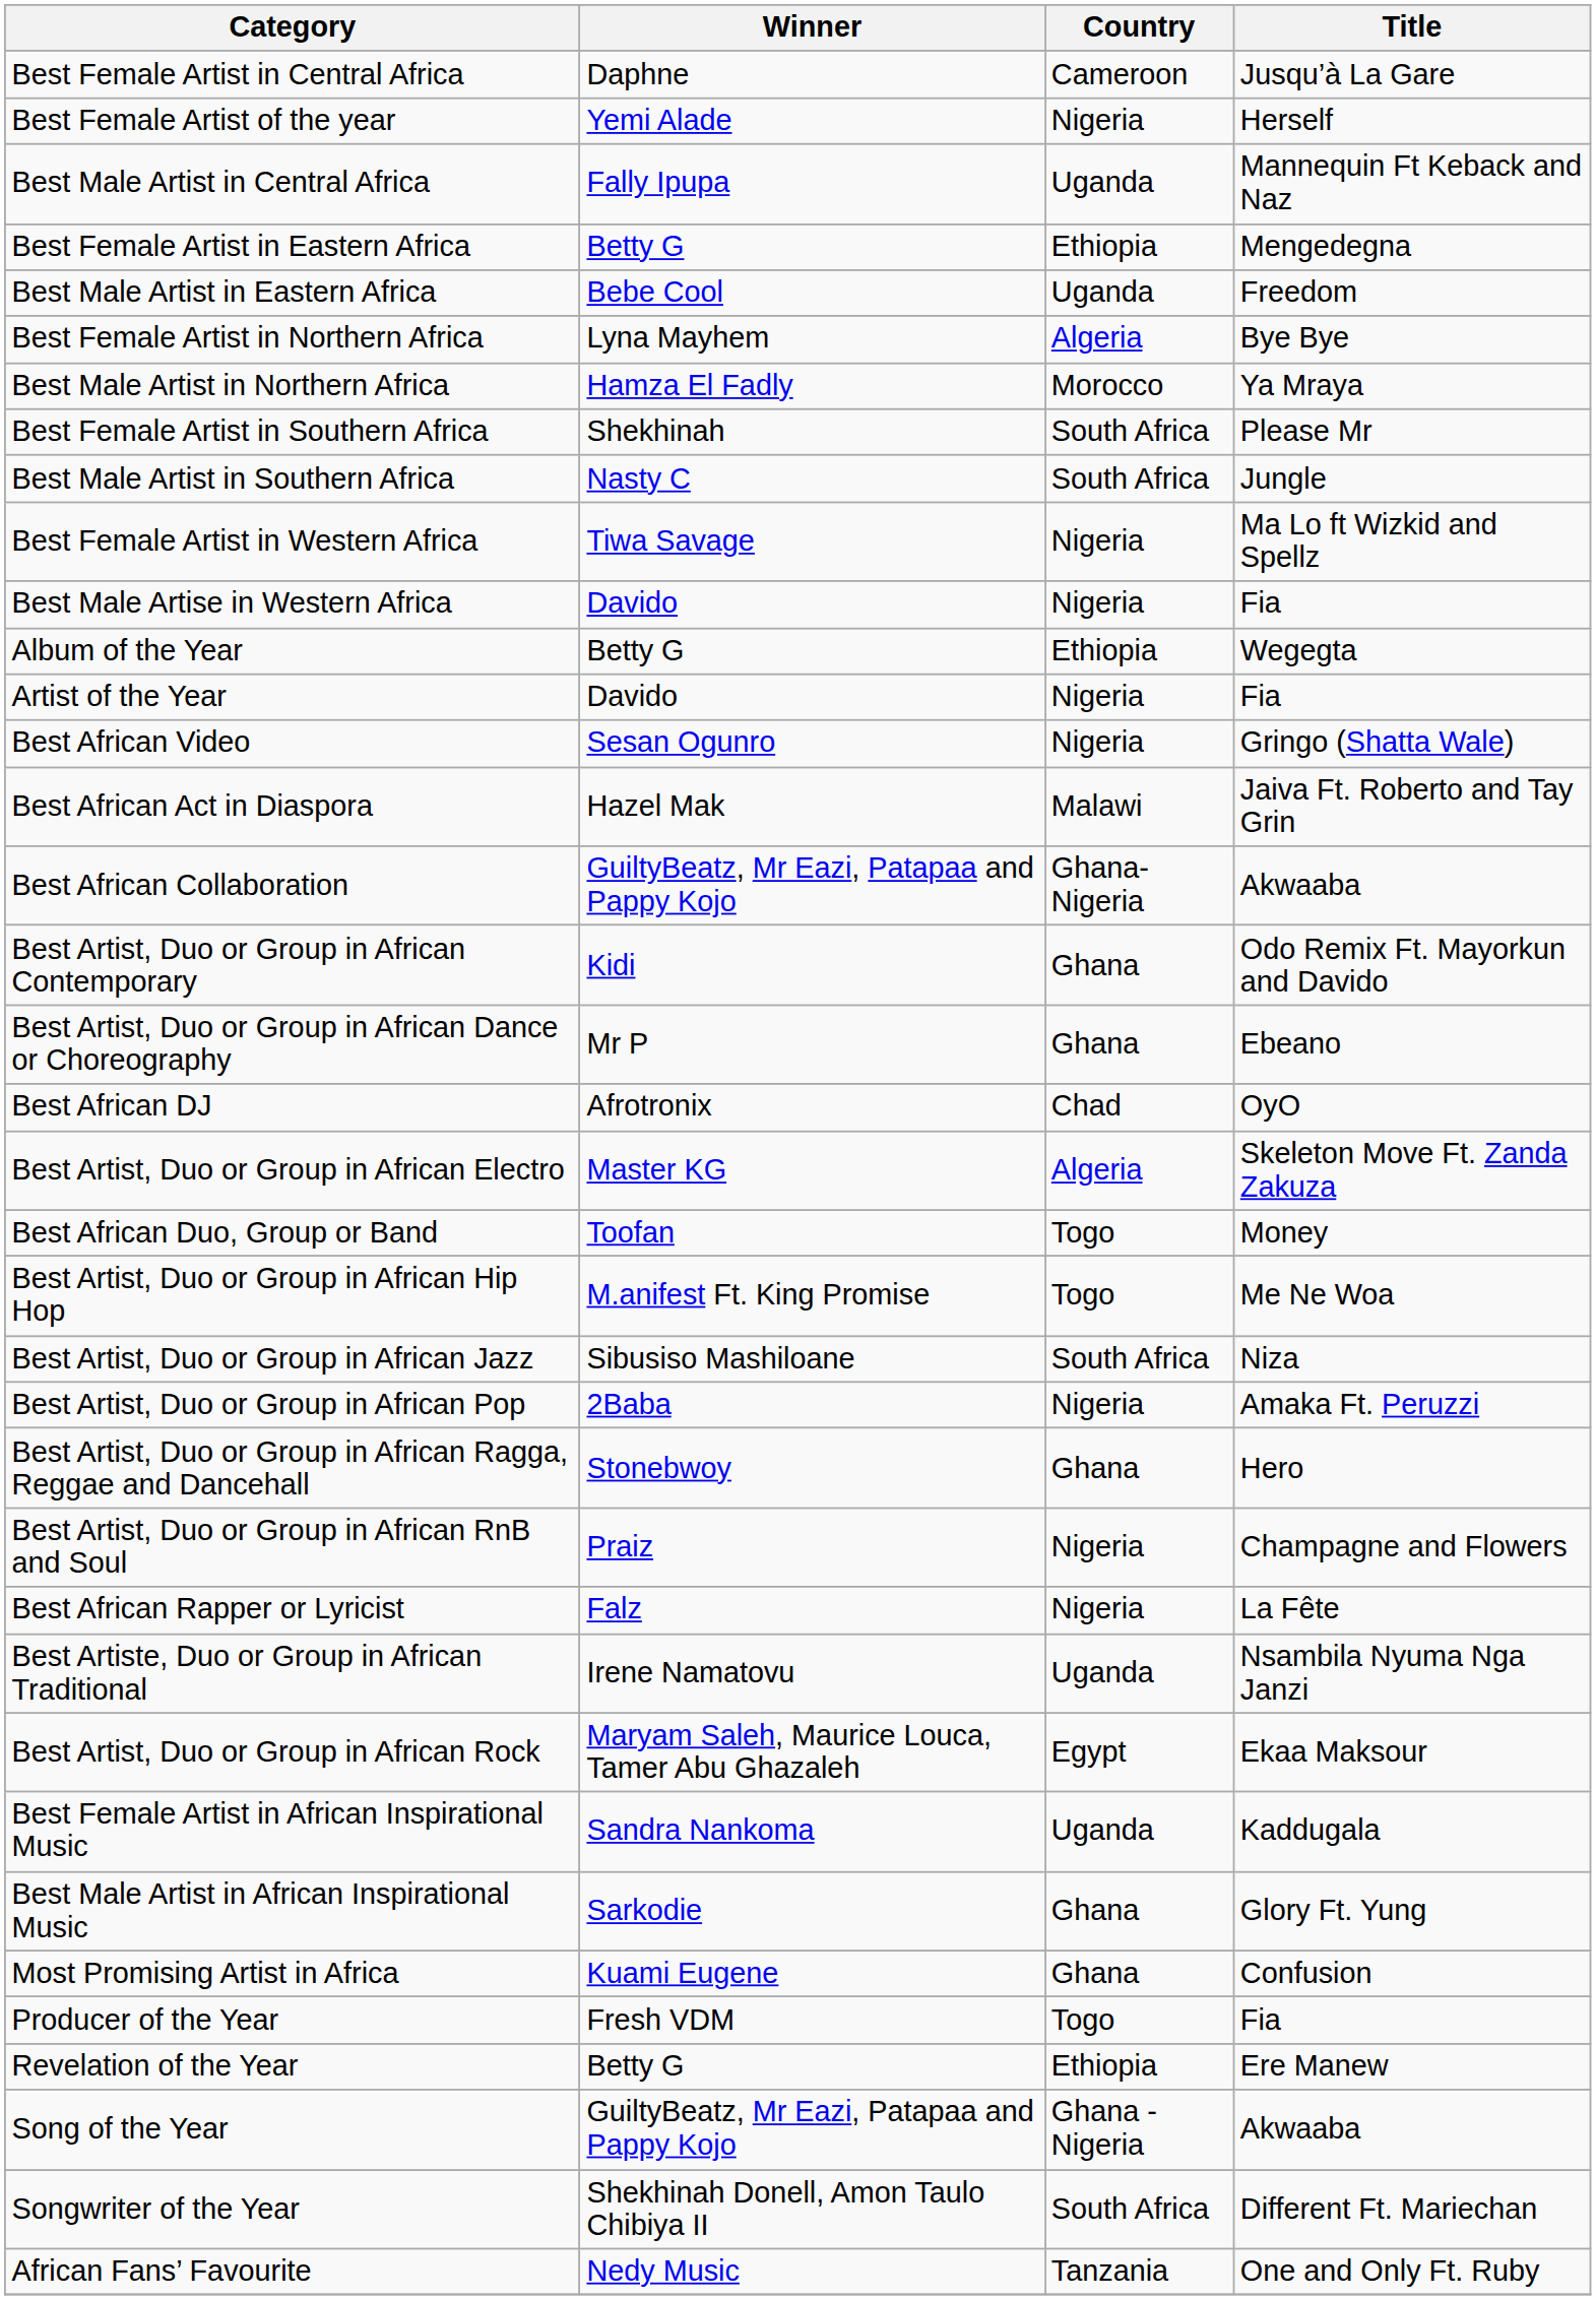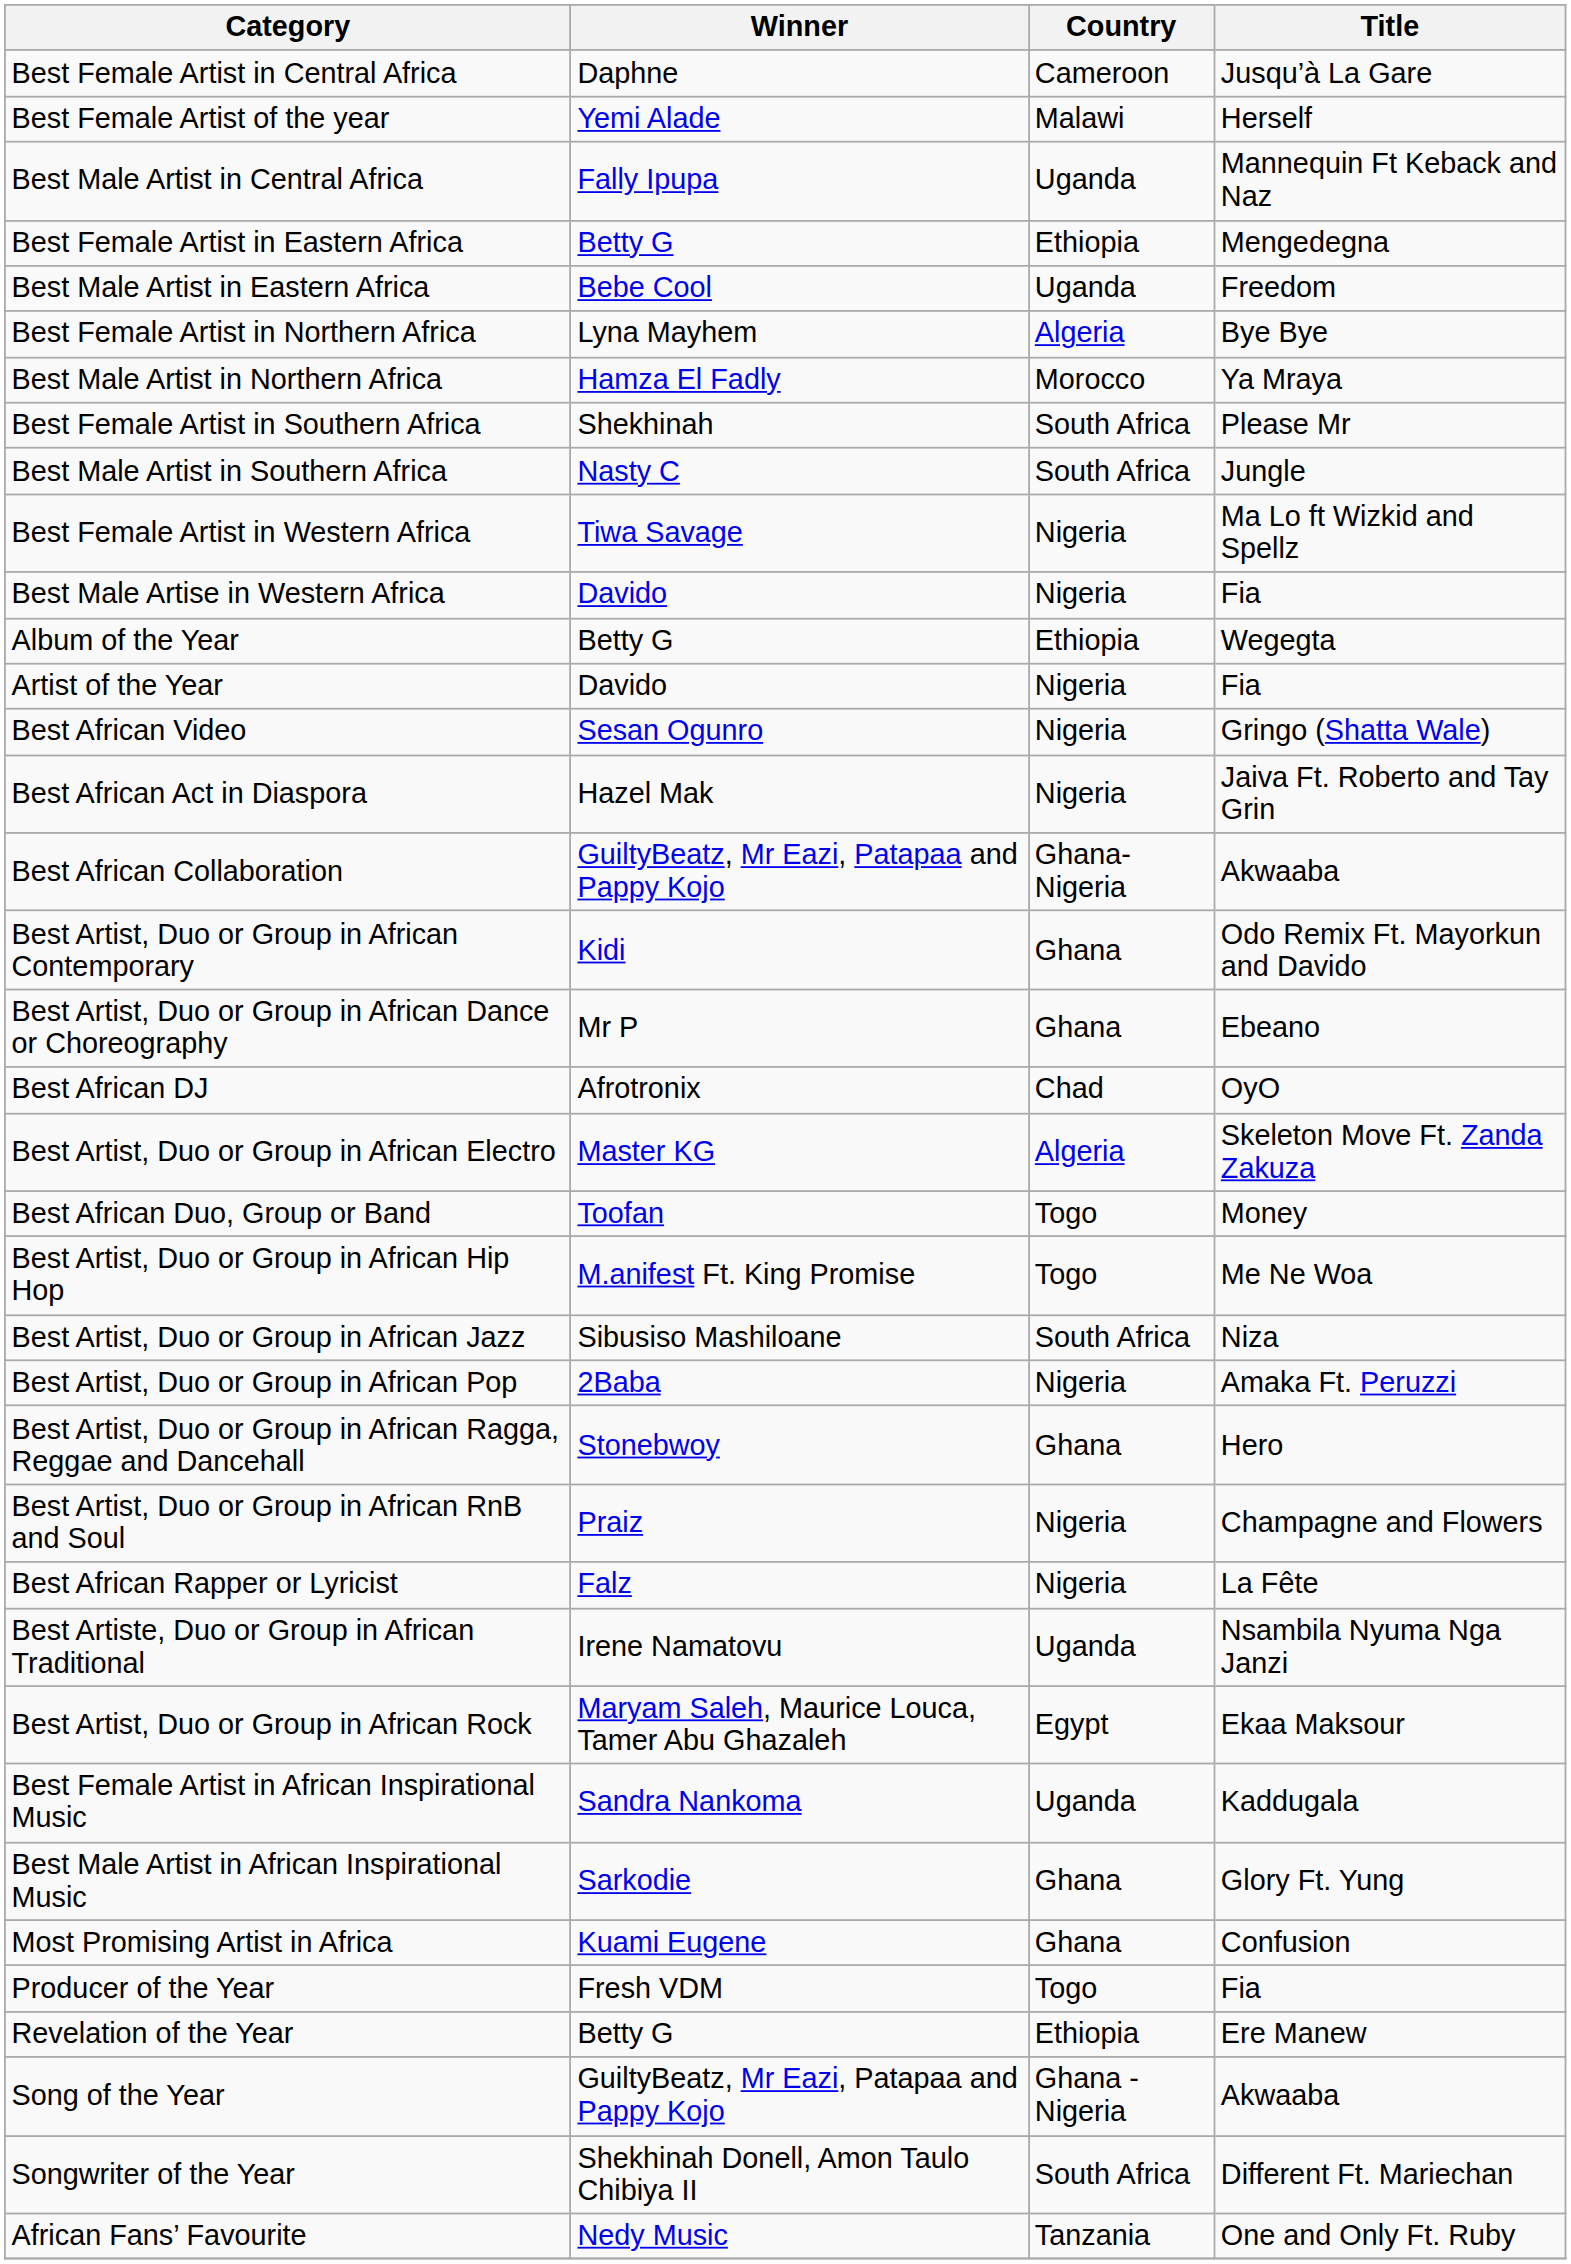 <table class="wikitable">
 <tr>
 <th>Category</th>
 <th>Winner</th>
 <th>Country</th>
 <th>Title</th>
 </tr>
 <tr>
 <td>Best Female Artist in Central Africa</td>
 <td>Daphne</td>
 <td>Cameroon</td>
 <td>Jusqu’à La Gare</td>
 </tr>
 <tr>
 <td>Best Female Artist of the year</td>
 <td><a href='#'>Yemi Alade</a></td>
-<td>Nigeria</td>
+<td>Malawi</td>
 <td>Herself</td>
 </tr>
 <tr>
 <td>Best Male Artist in Central Africa</td>
 <td><a href='#'>Fally Ipupa</a></td>
 <td>Uganda</td>
 <td>Mannequin Ft Keback and Naz</td>
 </tr>
 <tr>
 <td>Best Female Artist in Eastern Africa</td>
 <td><a href='#'>Betty G</a></td>
 <td>Ethiopia</td>
 <td>Mengedegna</td>
 </tr>
 <tr>
 <td>Best Male Artist in Eastern Africa</td>
 <td><a href='#'>Bebe Cool</a></td>
 <td>Uganda</td>
 <td>Freedom</td>
 </tr>
 <tr>
 <td>Best Female Artist in Northern Africa</td>
 <td>Lyna Mayhem</td>
 <td><a href='#'>Algeria</a></td>
 <td>Bye Bye</td>
 </tr>
 <tr>
 <td>Best Male Artist in Northern Africa</td>
 <td><a href='#'>Hamza El Fadly</a></td>
 <td>Morocco</td>
 <td>Ya Mraya</td>
 </tr>
 <tr>
 <td>Best Female Artist in Southern Africa</td>
 <td>Shekhinah</td>
 <td>South Africa</td>
 <td>Please Mr</td>
 </tr>
 <tr>
 <td>Best Male Artist in Southern Africa</td>
 <td><a href='#'>Nasty C</a></td>
 <td>South Africa</td>
 <td>Jungle</td>
 </tr>
 <tr>
 <td>Best Female Artist in Western Africa</td>
 <td><a href='#'>Tiwa Savage</a></td>
 <td>Nigeria</td>
 <td>Ma Lo ft Wizkid and Spellz</td>
 </tr>
 <tr>
 <td>Best Male Artise in Western Africa</td>
 <td><a href='#'>Davido</a></td>
 <td>Nigeria</td>
 <td>Fia</td>
 </tr>
 <tr>
 <td>Album of the Year</td>
 <td>Betty G</td>
 <td>Ethiopia</td>
 <td>Wegegta</td>
 </tr>
 <tr>
 <td>Artist of the Year</td>
 <td>Davido</td>
 <td>Nigeria</td>
 <td>Fia</td>
 </tr>
 <tr>
 <td>Best African Video</td>
 <td><a href='#'>Sesan Ogunro</a></td>
 <td>Nigeria</td>
 <td>Gringo (<a href='#'>Shatta Wale</a>)</td>
 </tr>
 <tr>
 <td>Best African Act in Diaspora</td>
 <td>Hazel Mak</td>
-<td>Malawi</td>
+<td>Nigeria</td>
 <td>Jaiva Ft. Roberto and Tay Grin</td>
 </tr>
 <tr>
 <td>Best African Collaboration</td>
 <td><a href='#'>GuiltyBeatz</a>, <a href='#'>Mr Eazi</a>, <a href='#'>Patapaa</a> and <a href='#'>Pappy Kojo</a></td>
 <td>Ghana-Nigeria</td>
 <td>Akwaaba</td>
 </tr>
 <tr>
 <td>Best Artist, Duo or Group in African Contemporary</td>
 <td><a href='#'>Kidi</a></td>
 <td>Ghana</td>
 <td>Odo Remix Ft. Mayorkun and Davido</td>
 </tr>
 <tr>
 <td>Best Artist, Duo or Group in African Dance or Choreography</td>
 <td>Mr P</td>
 <td>Ghana</td>
 <td>Ebeano</td>
 </tr>
 <tr>
 <td>Best African DJ</td>
 <td>Afrotronix</td>
 <td>Chad</td>
 <td>OyO</td>
 </tr>
 <tr>
 <td>Best Artist, Duo or Group in African Electro</td>
 <td><a href='#'>Master KG</a></td>
 <td><a href='#'>Algeria</a></td>
 <td>Skeleton Move Ft. <a href='#'>Zanda Zakuza</a></td>
 </tr>
 <tr>
 <td>Best African Duo, Group or Band</td>
 <td><a href='#'>Toofan</a></td>
 <td>Togo</td>
 <td>Money</td>
 </tr>
 <tr>
 <td>Best Artist, Duo or Group in African Hip Hop</td>
 <td><a href='#'>M.anifest</a> Ft. King Promise</td>
 <td>Togo</td>
 <td>Me Ne Woa</td>
 </tr>
 <tr>
 <td>Best Artist, Duo or Group in African Jazz</td>
 <td>Sibusiso Mashiloane</td>
 <td>South Africa</td>
 <td>Niza</td>
 </tr>
 <tr>
 <td>Best Artist, Duo or Group in African Pop</td>
 <td><a href='#'>2Baba</a></td>
 <td>Nigeria</td>
 <td>Amaka Ft. <a href='#'>Peruzzi</a></td>
 </tr>
 <tr>
 <td>Best Artist, Duo or Group in African Ragga, Reggae and Dancehall</td>
 <td><a href='#'>Stonebwoy</a></td>
 <td>Ghana</td>
 <td>Hero</td>
 </tr>
 <tr>
 <td>Best Artist, Duo or Group in African RnB and Soul</td>
 <td><a href='#'>Praiz</a></td>
 <td>Nigeria</td>
 <td>Champagne and Flowers</td>
 </tr>
 <tr>
 <td>Best African Rapper or Lyricist</td>
 <td><a href='#'>Falz</a></td>
 <td>Nigeria</td>
 <td>La Fête</td>
 </tr>
 <tr>
 <td>Best Artiste, Duo or Group in African Traditional</td>
 <td>Irene Namatovu</td>
 <td>Uganda</td>
 <td>Nsambila Nyuma Nga Janzi</td>
 </tr>
 <tr>
 <td>Best Artist, Duo or Group in African Rock</td>
 <td><a href='#'>Maryam Saleh</a>, Maurice Louca, Tamer Abu Ghazaleh</td>
 <td>Egypt</td>
 <td>Ekaa Maksour</td>
 </tr>
 <tr>
 <td>Best Female Artist in African Inspirational Music</td>
 <td><a href='#'>Sandra Nankoma</a></td>
 <td>Uganda</td>
 <td>Kaddugala</td>
 </tr>
 <tr>
 <td>Best Male Artist in African Inspirational Music</td>
 <td><a href='#'>Sarkodie</a></td>
 <td>Ghana</td>
 <td>Glory Ft. Yung</td>
 </tr>
 <tr>
 <td>Most Promising Artist in Africa</td>
 <td><a href='#'>Kuami Eugene</a></td>
 <td>Ghana</td>
 <td>Confusion</td>
 </tr>
 <tr>
 <td>Producer of the Year</td>
 <td>Fresh VDM</td>
 <td>Togo</td>
 <td>Fia</td>
 </tr>
 <tr>
 <td>Revelation of the Year</td>
 <td>Betty G</td>
 <td>Ethiopia</td>
 <td>Ere Manew</td>
 </tr>
 <tr>
 <td>Song of the Year</td>
 <td>GuiltyBeatz, <a href='#'>Mr Eazi</a>, Patapaa and <a href='#'>Pappy Kojo</a></td>
 <td>Ghana - Nigeria</td>
 <td>Akwaaba</td>
 </tr>
 <tr>
 <td>Songwriter of the Year</td>
 <td>Shekhinah Donell, Amon Taulo Chibiya II</td>
 <td>South Africa</td>
 <td>Different Ft. Mariechan</td>
 </tr>
 <tr>
 <td>African Fans’ Favourite</td>
 <td><a href='#'>Nedy Music</a></td>
 <td>Tanzania</td>
 <td>One and Only Ft. Ruby</td>
 </tr>
 <tr>
 </tr>
 </table>
